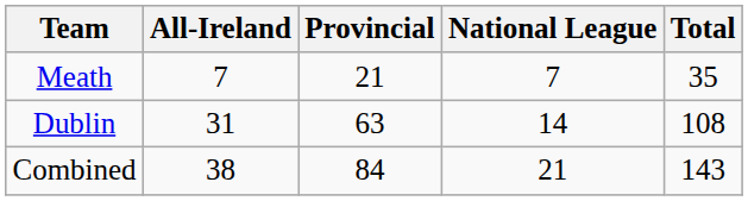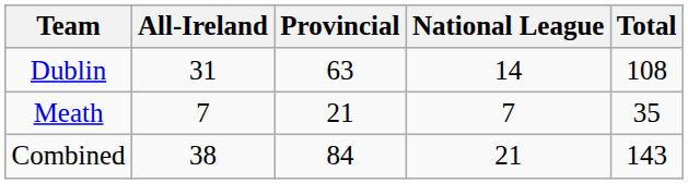 <table class="wikitable" style="text-align:center;">
 <tr>
 <th>Team</th>
 <th>All-Ireland</th>
 <th>Provincial</th>
 <th>National League</th>
 <th>Total</th>
-</tr>
-<tr>
-<td><a href='#'>Meath</a></td>
-<td>7</td>
-<td>21</td>
-<td>7</td>
-<td>35</td>
 </tr>
 <tr |>
 <td><a href='#'>Dublin</a></td>
 <td>31</td>
 <td>63</td>
 <td>14</td>
 <td>108</td>
 </tr>
 <tr>
+<td><a href='#'>Meath</a></td>
+<td>7</td>
+<td>21</td>
+<td>7</td>
+<td>35</td>
+</tr>
+<tr>
 <td>Combined</td>
 <td>38</td>
 <td>84</td>
 <td>21</td>
 <td>143</td>
 </tr>
 </table>
